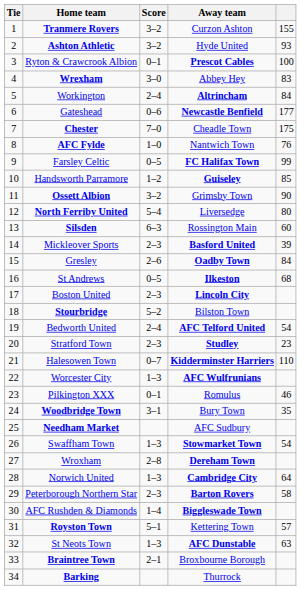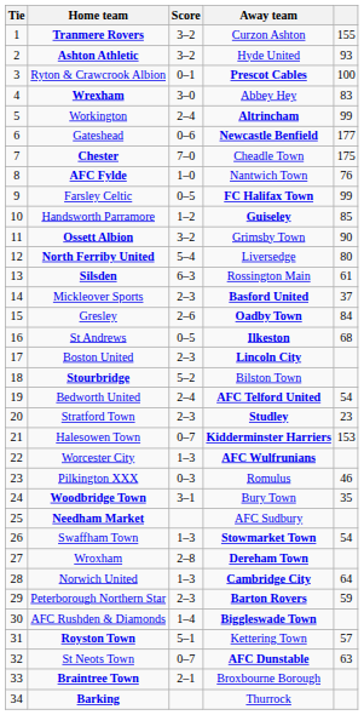 <table class="wikitable" style="text-align: center; font-size:85%">
 <tr>
 <th>Tie</th>
 <th>Home team</th>
 <th>Score</th>
 <th>Away team</th>
 <th></th>
 </tr>
 <tr>
 <td>1</td>
 <td><strong><a href='#'>Tranmere Rovers</a></strong></td>
 <td>3–2</td>
 <td><a href='#'>Curzon Ashton</a></td>
 <td>155</td>
 </tr>
 <tr>
 <td>2</td>
 <td><strong><a href='#'>Ashton Athletic</a></strong></td>
 <td>3–2</td>
 <td><a href='#'>Hyde United</a></td>
 <td>93</td>
 </tr>
 <tr>
 <td>3</td>
 <td><a href='#'>Ryton & Crawcrook Albion</a></td>
 <td>0–1 </td>
 <td><strong><a href='#'>Prescot Cables</a></strong></td>
 <td>100</td>
 </tr>
 <tr>
 <td>4</td>
 <td><strong><a href='#'>Wrexham</a></strong></td>
 <td>3–0</td>
 <td><a href='#'>Abbey Hey</a></td>
 <td>83</td>
 </tr>
 <tr>
 <td>5</td>
 <td><a href='#'>Workington</a></td>
 <td>2–4</td>
 <td><strong><a href='#'>Altrincham</a></strong></td>
-<td>84</td>
+<td>99</td>
 </tr>
 <tr>
 <td>6</td>
 <td><a href='#'>Gateshead</a></td>
 <td>0–6</td>
 <td><strong><a href='#'>Newcastle Benfield</a></strong></td>
 <td>177</td>
 </tr>
 <tr>
 <td>7</td>
 <td><strong><a href='#'>Chester</a></strong></td>
 <td>7–0</td>
 <td><a href='#'>Cheadle Town</a></td>
 <td>175</td>
 </tr>
 <tr>
 <td>8</td>
 <td><strong><a href='#'>AFC Fylde</a></strong></td>
 <td>1–0</td>
 <td><a href='#'>Nantwich Town</a></td>
 <td>76</td>
 </tr>
 <tr>
 <td>9</td>
 <td><a href='#'>Farsley Celtic</a></td>
 <td>0–5</td>
 <td><strong><a href='#'>FC Halifax Town</a></strong></td>
 <td>99</td>
 </tr>
 <tr>
 <td>10</td>
 <td><a href='#'>Handsworth Parramore</a></td>
 <td>1–2</td>
 <td><strong><a href='#'>Guiseley</a></strong></td>
 <td>85</td>
 </tr>
 <tr>
 <td>11</td>
 <td><strong><a href='#'>Ossett Albion</a></strong></td>
 <td>3–2</td>
 <td><a href='#'>Grimsby Town</a></td>
 <td>90</td>
 </tr>
 <tr>
 <td>12</td>
 <td><strong><a href='#'>North Ferriby United</a></strong></td>
 <td>5–4 </td>
 <td><a href='#'>Liversedge</a></td>
 <td>80</td>
 </tr>
 <tr>
 <td>13</td>
 <td><strong><a href='#'>Silsden</a></strong></td>
 <td>6–3</td>
 <td><a href='#'>Rossington Main</a></td>
-<td>60</td>
+<td>61</td>
 </tr>
 <tr>
 <td>14</td>
 <td><a href='#'>Mickleover Sports</a></td>
 <td>2–3 </td>
 <td><strong><a href='#'>Basford United</a></strong></td>
-<td>39</td>
+<td>37</td>
 </tr>
 <tr>
 <td>15</td>
 <td><a href='#'>Gresley</a></td>
 <td>2–6 </td>
 <td><strong><a href='#'>Oadby Town</a></strong></td>
 <td>84</td>
 </tr>
 <tr>
 <td>16</td>
 <td><a href='#'>St Andrews</a></td>
 <td>0–5</td>
 <td><strong><a href='#'>Ilkeston</a></strong></td>
 <td>68</td>
 </tr>
 <tr>
 <td>17</td>
 <td><a href='#'>Boston United</a></td>
 <td>2–3 </td>
 <td><strong><a href='#'>Lincoln City</a></strong></td>
 <td></td>
 </tr>
 <tr>
 <td>18</td>
 <td><strong><a href='#'>Stourbridge</a></strong></td>
 <td>5–2</td>
 <td><a href='#'>Bilston Town</a></td>
 <td></td>
 </tr>
 <tr>
 <td>19</td>
 <td><a href='#'>Bedworth United</a></td>
 <td>2–4</td>
 <td><strong><a href='#'>AFC Telford United</a></strong></td>
 <td>54</td>
 </tr>
 <tr>
 <td>20</td>
 <td><a href='#'>Stratford Town</a></td>
 <td>2–3</td>
 <td><strong><a href='#'>Studley</a></strong></td>
 <td>23</td>
 </tr>
 <tr>
 <td>21</td>
 <td><a href='#'>Halesowen Town</a></td>
 <td>0–7</td>
 <td><strong><a href='#'>Kidderminster Harriers</a></strong></td>
-<td>110</td>
+<td>153</td>
 </tr>
 <tr>
 <td>22</td>
 <td><a href='#'>Worcester City</a></td>
 <td>1–3</td>
 <td><strong><a href='#'>AFC Wulfrunians</a></strong></td>
 <td></td>
 </tr>
 <tr>
 <td>23</td>
 <td><a href='#'>Pilkington XXX</a></td>
-<td>0–1 </td>
+<td>0–3</td>
 <td><a href='#'>Romulus</a></td>
 <td>46</td>
 </tr>
 <tr>
 <td>24</td>
 <td><strong><a href='#'>Woodbridge Town</a></strong></td>
 <td>3–1</td>
 <td><a href='#'>Bury Town</a></td>
 <td>35</td>
 </tr>
 <tr>
 <td>25</td>
 <td><strong><a href='#'>Needham Market</a></strong></td>
 <td></td>
 <td><a href='#'>AFC Sudbury</a></td>
 <td></td>
 </tr>
 <tr>
 <td>26</td>
 <td><a href='#'>Swaffham Town</a></td>
 <td>1–3</td>
 <td><strong><a href='#'>Stowmarket Town</a></strong></td>
 <td>54</td>
 </tr>
 <tr>
 <td>27</td>
 <td><a href='#'>Wroxham</a></td>
 <td>2–8</td>
 <td><strong><a href='#'>Dereham Town</a></strong></td>
 <td></td>
 </tr>
 <tr>
 <td>28</td>
 <td><a href='#'>Norwich United</a></td>
 <td>1–3</td>
 <td><strong><a href='#'>Cambridge City</a></strong></td>
 <td>64</td>
 </tr>
 <tr>
 <td>29</td>
 <td><a href='#'>Peterborough Northern Star</a></td>
 <td>2–3</td>
 <td><strong><a href='#'>Barton Rovers</a></strong></td>
-<td>58</td>
+<td>59</td>
 </tr>
 <tr>
 <td>30</td>
 <td><a href='#'>AFC Rushden & Diamonds</a></td>
 <td>1–4</td>
 <td><strong><a href='#'>Biggleswade Town</a></strong></td>
 <td></td>
 </tr>
 <tr>
 <td>31</td>
 <td><strong><a href='#'>Royston Town</a></strong></td>
 <td>5–1</td>
 <td><a href='#'>Kettering Town</a></td>
 <td>57</td>
 </tr>
 <tr>
 <td>32</td>
 <td><a href='#'>St Neots Town</a></td>
-<td>1–3</td>
+<td>0–7</td>
 <td><strong><a href='#'>AFC Dunstable</a></strong></td>
 <td>63</td>
 </tr>
 <tr>
 <td>33</td>
 <td><strong><a href='#'>Braintree Town</a></strong></td>
 <td>2–1</td>
 <td><a href='#'>Broxbourne Borough</a></td>
 <td></td>
 </tr>
 <tr>
 <td>34</td>
 <td><strong><a href='#'>Barking</a></strong></td>
 <td></td>
 <td><a href='#'>Thurrock</a></td>
 <td></td>
 </tr>
 </table>
